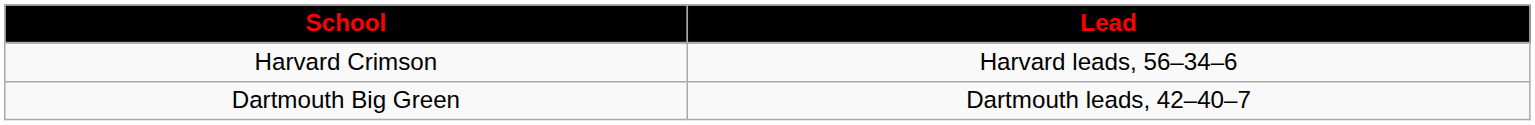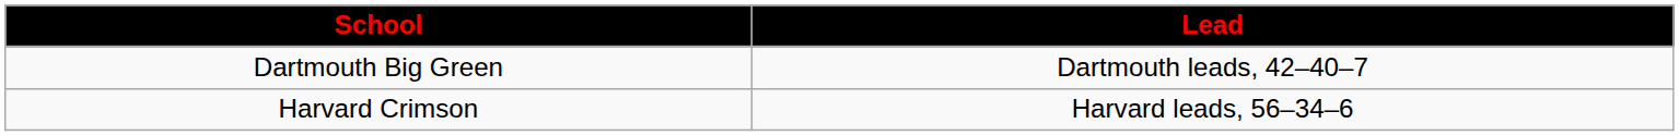 <table class="wikitable" width="80%">
 <tr align="center"  style="background:black;color:red;">
 <td><strong>School</strong></td>
 <td><strong>Lead</strong></td>
 </tr>
 <tr align="center" bgcolor="">
+<td>Dartmouth Big Green</td>
+<td>Dartmouth leads, 42–40–7</td>
+</tr>
+<tr align="center" bgcolor="">
 <td>Harvard Crimson</td>
 <td>Harvard leads, 56–34–6</td>
 </tr>
-<tr align="center" bgcolor="">
-<td>Dartmouth Big Green</td>
-<td>Dartmouth leads, 42–40–7</td>
-</tr>
 </table>
